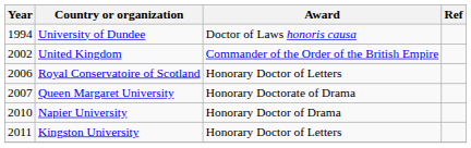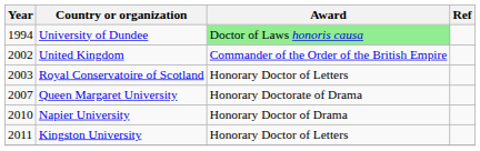 <table class="wikitable">
 <tr>
 <th scope="col">Year</th>
 <th scope="col">Country or organization</th>
 <th scope="col">Award</th>
 <th scope="col">Ref</th>
 </tr>
 <tr>
 <td>1994</td>
 <td><a href='#'>University of Dundee</a></td>
-<td>Doctor of Laws <em><a href='#'>honoris causa</a></em></td>
+<td style="background: lightgreen;">Doctor of Laws <em><a href='#'>honoris causa</a></em></td>
 <td></td>
 </tr>
 <tr>
 <td>2002</td>
 <td><a href='#'>United Kingdom</a></td>
 <td><a href='#'>Commander of the Order of the British Empire</a></td>
 <td></td>
 </tr>
 <tr>
-<td>2006</td>
+<td>2003</td>
 <td><a href='#'>Royal Conservatoire of Scotland</a></td>
 <td>Honorary Doctor of Letters</td>
 <td></td>
 </tr>
 <tr>
 <td>2007</td>
 <td><a href='#'>Queen Margaret University</a></td>
 <td>Honorary Doctorate of Drama</td>
 <td></td>
 </tr>
 <tr>
 <td>2010</td>
 <td><a href='#'>Napier University</a></td>
 <td>Honorary Doctor of Drama</td>
 <td></td>
 </tr>
 <tr>
 <td>2011</td>
 <td><a href='#'>Kingston University</a></td>
 <td>Honorary Doctor of Letters</td>
 <td></td>
 </tr>
 <tr>
 </tr>
 </table>
